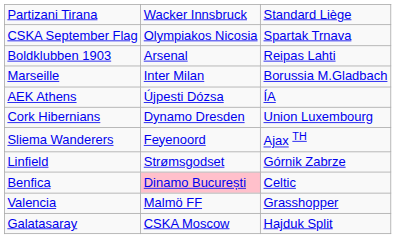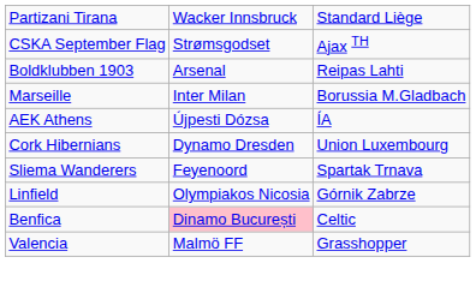 <table class="wikitable">
 <tr>
 <td> <a href='#'>Partizani Tirana</a> </td>
 <td> <a href='#'>Wacker Innsbruck</a> </td>
 <td> <a href='#'>Standard Liège</a> </td>
 </tr>
 <tr>
 <td> <a href='#'>CSKA September Flag</a> </td>
-<td> <a href='#'>Olympiakos Nicosia</a> </td>
-<td> <a href='#'>Spartak Trnava</a> </td>
+<td> <a href='#'>Strømsgodset</a> </td>
+<td> <a href='#'>Ajax</a> <sup><a href='#'>TH</a></sup></td>
 </tr>
 <tr>
 <td> <a href='#'>Boldklubben 1903</a> </td>
 <td> <a href='#'>Arsenal</a> </td>
 <td> <a href='#'>Reipas Lahti</a> </td>
 </tr>
 <tr>
 <td> <a href='#'>Marseille</a> </td>
 <td> <a href='#'>Inter Milan</a> </td>
 <td> <a href='#'>Borussia M.Gladbach</a> </td>
 </tr>
 <tr>
 <td> <a href='#'>AEK Athens</a> </td>
 <td> <a href='#'>Újpesti Dózsa</a> </td>
 <td> <a href='#'>ÍA</a> </td>
 </tr>
 <tr>
 <td> <a href='#'>Cork Hibernians</a> </td>
 <td> <a href='#'>Dynamo Dresden</a> </td>
 <td> <a href='#'>Union Luxembourg</a> </td>
 </tr>
 <tr>
 <td> <a href='#'>Sliema Wanderers</a> </td>
 <td> <a href='#'>Feyenoord</a> </td>
-<td> <a href='#'>Ajax</a> <sup><a href='#'>TH</a></sup></td>
+<td> <a href='#'>Spartak Trnava</a> </td>
 </tr>
 <tr>
 <td> <a href='#'>Linfield</a> </td>
-<td> <a href='#'>Strømsgodset</a> </td>
+<td> <a href='#'>Olympiakos Nicosia</a> </td>
 <td> <a href='#'>Górnik Zabrze</a> </td>
 </tr>
 <tr>
 <td> <a href='#'>Benfica</a> </td>
 <td style="background: pink;"> <a href='#'>Dinamo București</a> </td>
 <td> <a href='#'>Celtic</a> </td>
 </tr>
 <tr>
 <td> <a href='#'>Valencia</a> </td>
 <td> <a href='#'>Malmö FF</a> </td>
 <td> <a href='#'>Grasshopper</a> </td>
 </tr>
-<tr>
-<td> <a href='#'>Galatasaray</a> </td>
-<td> <a href='#'>CSKA Moscow</a> </td>
-<td> <a href='#'>Hajduk Split</a> </td>
-</tr>
 </table>
